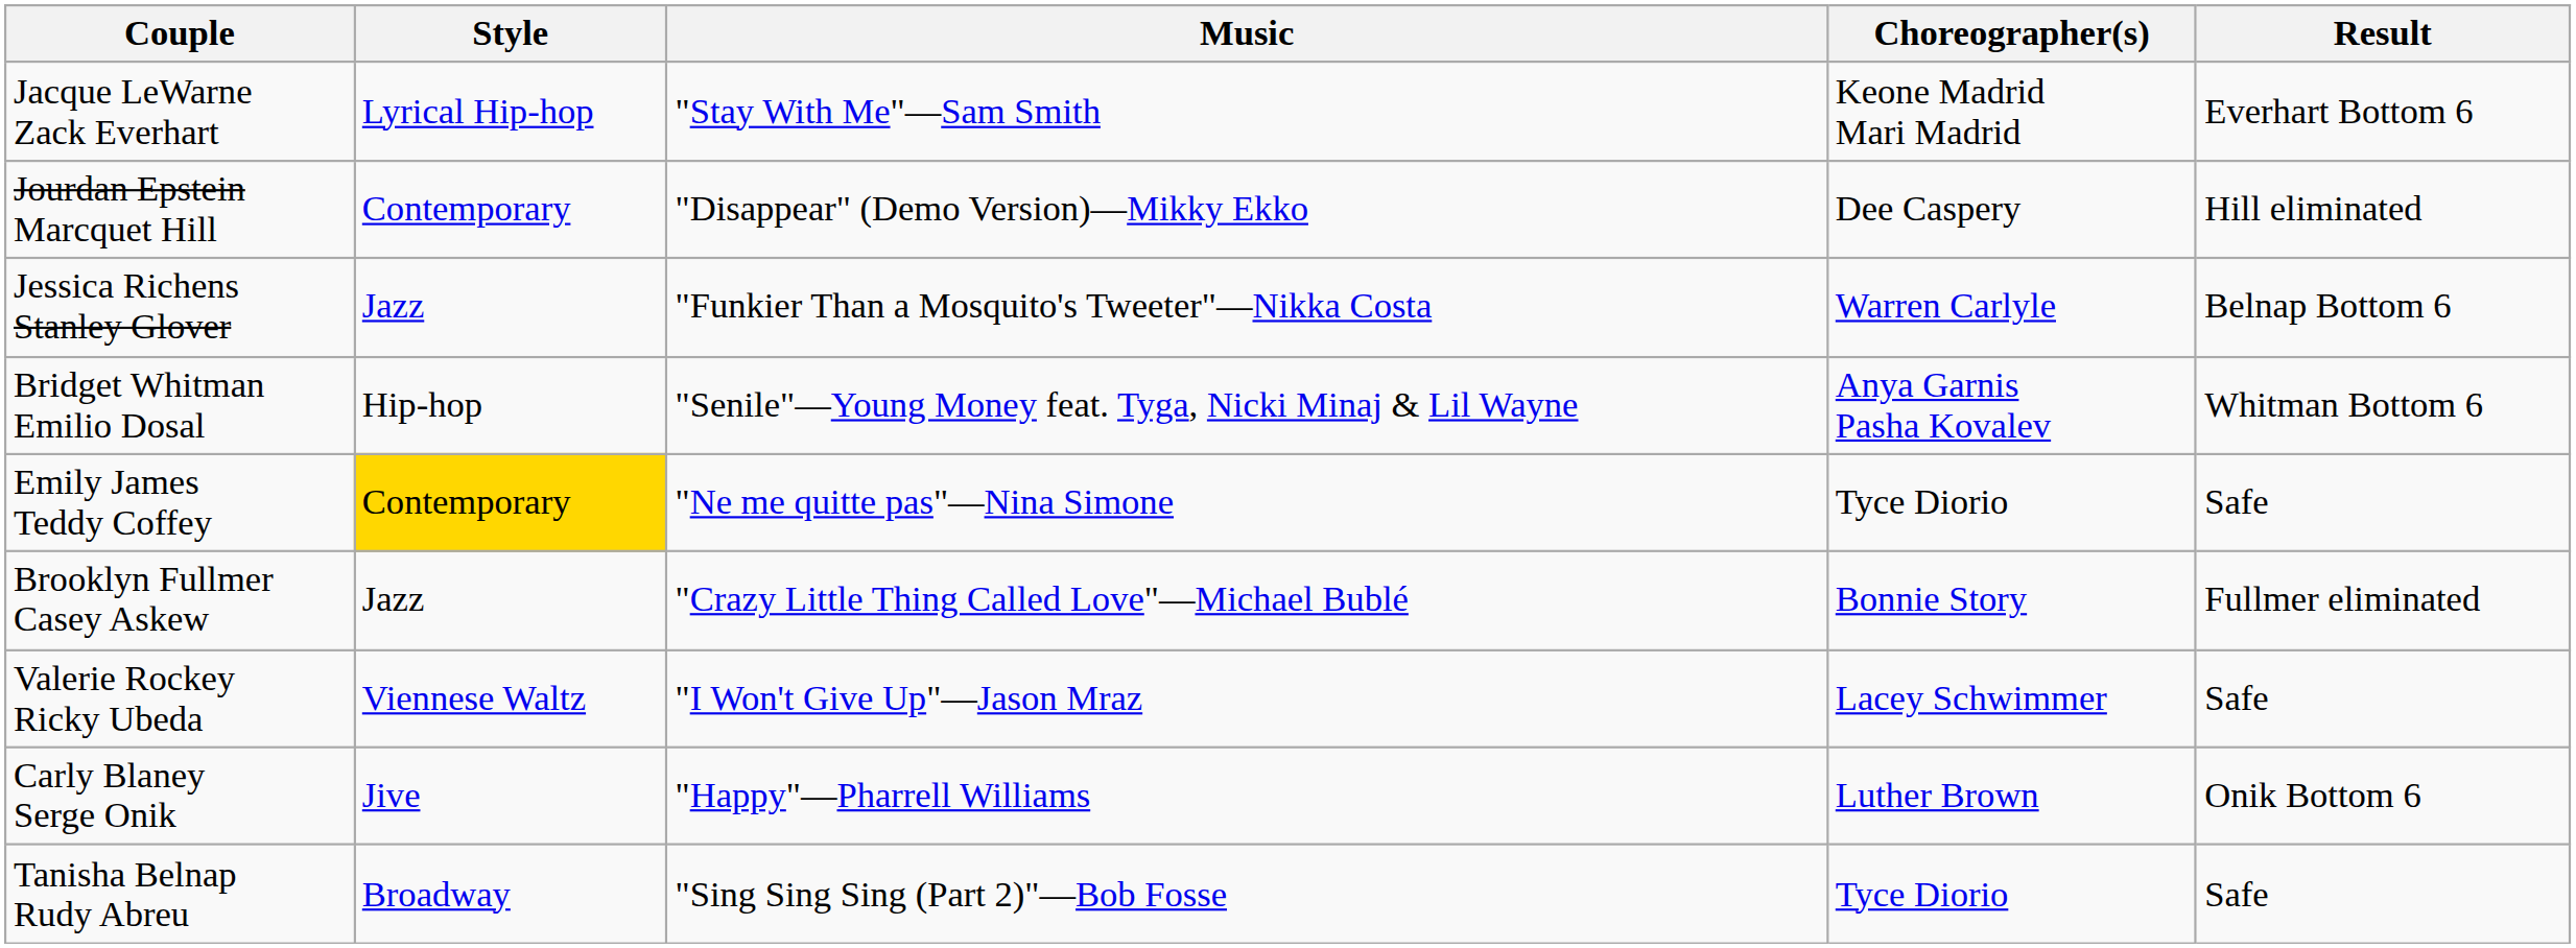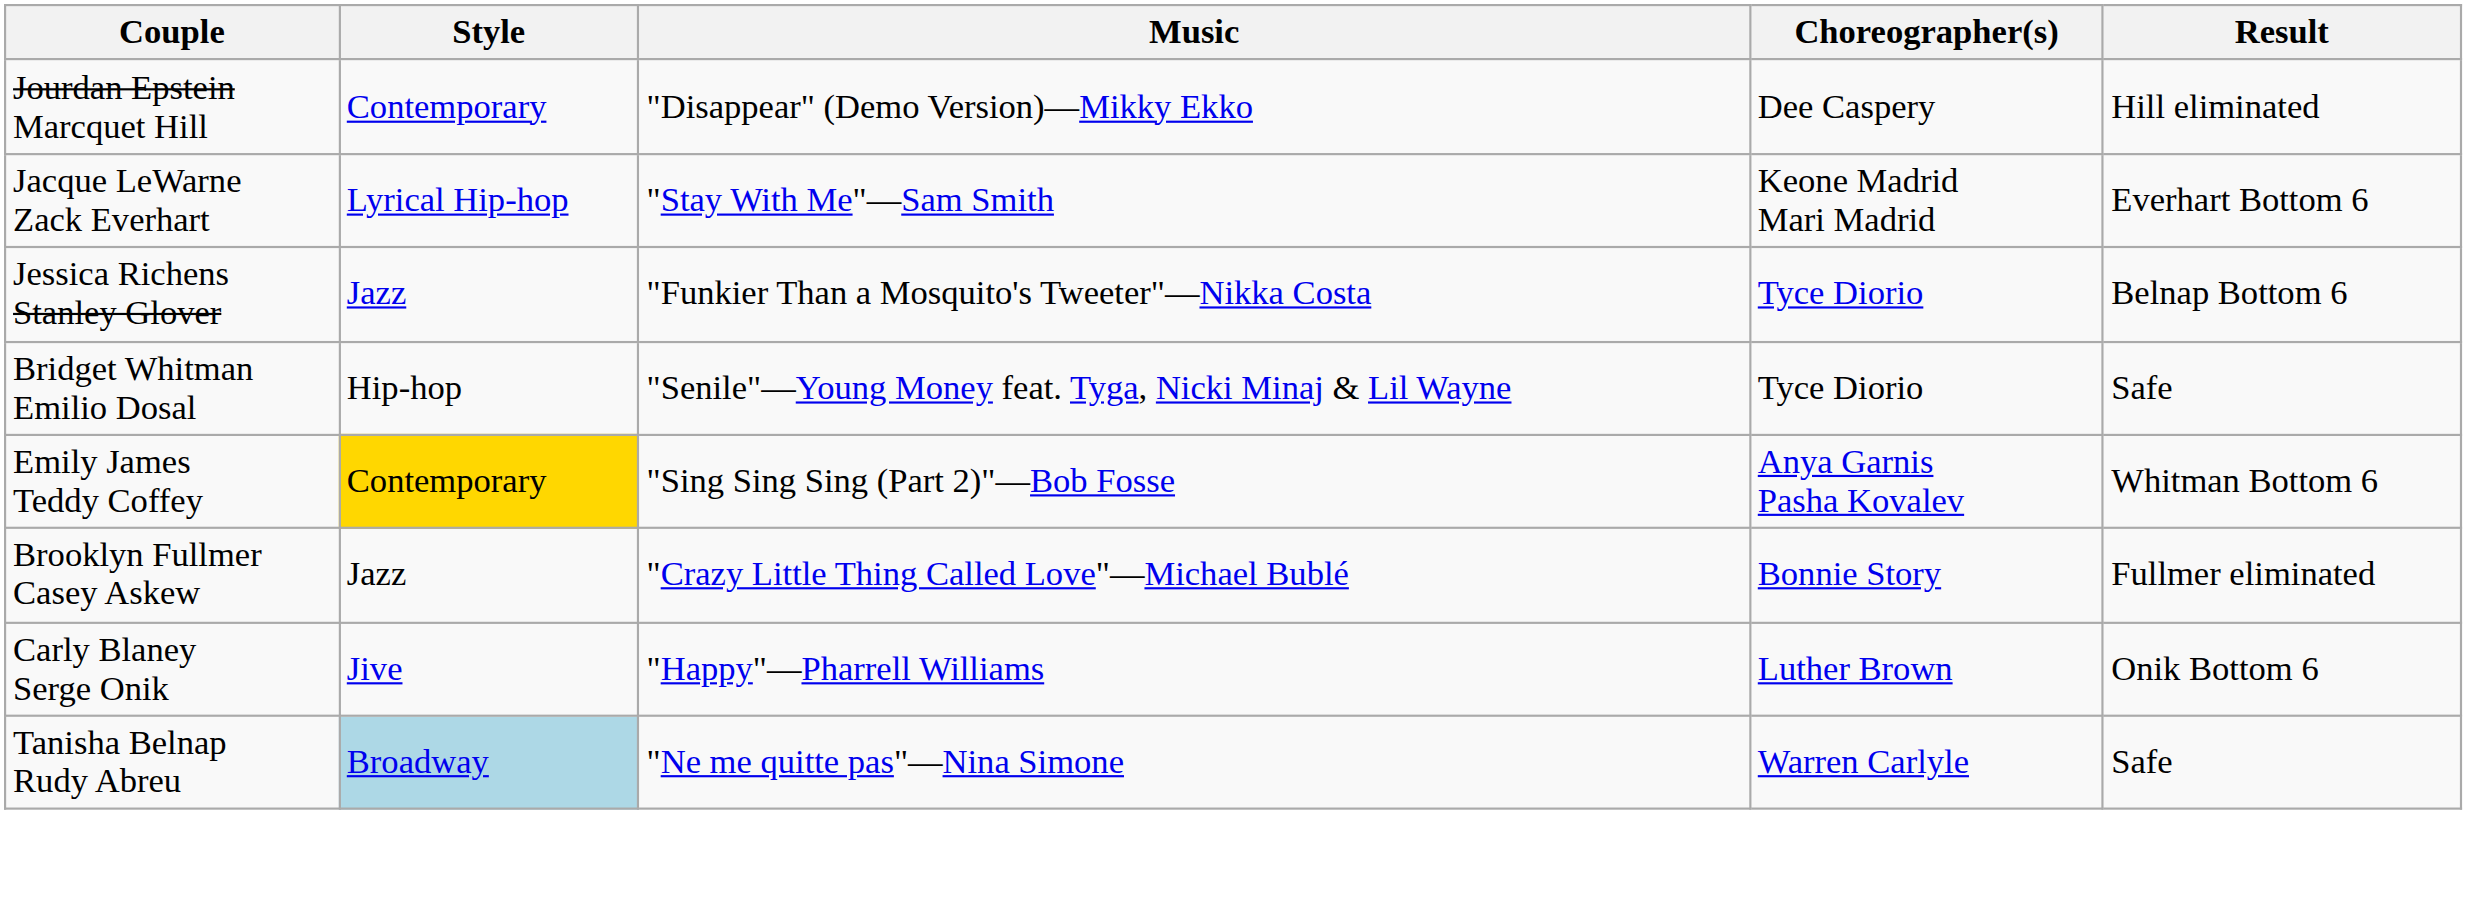 <table class="wikitable" style="width:90%;">
 <tr>
 <th>Couple</th>
 <th>Style</th>
 <th>Music</th>
 <th>Choreographer(s)</th>
 <th>Result</th>
 </tr>
 <tr>
+<td><s>Jourdan Epstein</s><br>Marcquet Hill</td>
+<td><a href='#'>Contemporary</a></td>
+<td>"Disappear" (Demo Version)—<a href='#'>Mikky Ekko</a></td>
+<td>Dee Caspery</td>
+<td>Hill eliminated</td>
+</tr>
+<tr>
 <td>Jacque LeWarne<br>Zack Everhart</td>
 <td><a href='#'>Lyrical Hip-hop</a></td>
 <td>"<a href='#'>Stay With Me</a>"—<a href='#'>Sam Smith</a></td>
 <td>Keone Madrid<br>Mari Madrid</td>
 <td>Everhart Bottom 6</td>
 </tr>
 <tr>
-<td><s>Jourdan Epstein</s><br>Marcquet Hill</td>
-<td><a href='#'>Contemporary</a></td>
-<td>"Disappear" (Demo Version)—<a href='#'>Mikky Ekko</a></td>
-<td>Dee Caspery</td>
-<td>Hill eliminated</td>
-</tr>
-<tr>
 <td>Jessica Richens<br><s>Stanley Glover</s></td>
 <td><a href='#'>Jazz</a></td>
 <td>"Funkier Than a Mosquito's Tweeter"—<a href='#'>Nikka Costa</a></td>
-<td><a href='#'>Warren Carlyle</a></td>
+<td><a href='#'>Tyce Diorio</a></td>
 <td>Belnap Bottom 6</td>
 </tr>
 <tr>
 <td>Bridget Whitman<br>Emilio Dosal</td>
 <td>Hip-hop</td>
 <td>"Senile"—<a href='#'>Young Money</a> feat. <a href='#'>Tyga</a>, <a href='#'>Nicki Minaj</a> & <a href='#'>Lil Wayne</a></td>
-<td><a href='#'>Anya Garnis</a><br><a href='#'>Pasha Kovalev</a></td>
-<td>Whitman Bottom 6</td>
+<td>Tyce Diorio</td>
+<td>Safe</td>
 </tr>
 <tr>
 <td>Emily James<br>Teddy Coffey</td>
 <td style="background: gold;">Contemporary</td>
-<td>"<a href='#'>Ne me quitte pas</a>"—<a href='#'>Nina Simone</a></td>
-<td>Tyce Diorio</td>
-<td>Safe</td>
+<td>"Sing Sing Sing (Part 2)"—<a href='#'>Bob Fosse</a></td>
+<td><a href='#'>Anya Garnis</a><br><a href='#'>Pasha Kovalev</a></td>
+<td>Whitman Bottom 6</td>
 </tr>
 <tr>
 <td>Brooklyn Fullmer<br>Casey Askew</td>
 <td>Jazz</td>
 <td>"<a href='#'>Crazy Little Thing Called Love</a>"—<a href='#'>Michael Bublé</a></td>
 <td><a href='#'>Bonnie Story</a></td>
 <td>Fullmer eliminated</td>
-</tr>
-<tr>
-<td>Valerie Rockey<br>Ricky Ubeda</td>
-<td><a href='#'>Viennese Waltz</a></td>
-<td>"<a href='#'>I Won't Give Up</a>"—<a href='#'>Jason Mraz</a></td>
-<td><a href='#'>Lacey Schwimmer</a></td>
-<td>Safe</td>
 </tr>
 <tr>
 <td>Carly Blaney<br>Serge Onik</td>
 <td><a href='#'>Jive</a></td>
 <td>"<a href='#'>Happy</a>"—<a href='#'>Pharrell Williams</a></td>
 <td><a href='#'>Luther Brown</a></td>
 <td>Onik Bottom 6</td>
 </tr>
 <tr>
 <td>Tanisha Belnap<br>Rudy Abreu</td>
-<td><a href='#'>Broadway</a></td>
-<td>"Sing Sing Sing (Part 2)"—<a href='#'>Bob Fosse</a></td>
-<td><a href='#'>Tyce Diorio</a></td>
+<td style="background: lightblue;"><a href='#'>Broadway</a></td>
+<td>"<a href='#'>Ne me quitte pas</a>"—<a href='#'>Nina Simone</a></td>
+<td><a href='#'>Warren Carlyle</a></td>
 <td>Safe</td>
 </tr>
 </table>
